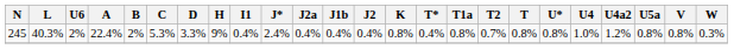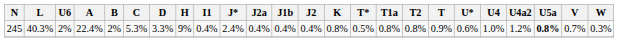 <table class="wikitable sortable" style="text-align:center; font-size: 100%;">
 <tr>
 <th>N</th>
 <th>L</th>
 <th>U6</th>
 <th>A</th>
 <th>B</th>
 <th>C</th>
 <th>D</th>
 <th>H</th>
 <th>I1</th>
 <th>J*</th>
 <th>J2a</th>
 <th>J1b</th>
 <th>J2</th>
 <th>K</th>
 <th>T*</th>
 <th>T1a</th>
 <th>T2</th>
 <th>T</th>
 <th>U*</th>
 <th>U4</th>
 <th>U4a2</th>
 <th>U5a</th>
 <th>V</th>
 <th>W</th>
 </tr>
 <tr>
 <td>245</td>
 <td>40.3%</td>
 <td>2%</td>
 <td>22.4%</td>
 <td>2%</td>
 <td>5.3%</td>
 <td>3.3%</td>
 <td>9%</td>
 <td>0.4%</td>
 <td>2.4%</td>
 <td>0.4%</td>
 <td>0.4%</td>
 <td>0.4%</td>
 <td>0.8%</td>
-<td>0.4%</td>
-<td>0.8%</td>
-<td>0.7%</td>
+<td>0.5%</td>
 <td>0.8%</td>
 <td>0.8%</td>
+<td>0.9%</td>
+<td>0.6%</td>
 <td>1.0%</td>
 <td>1.2%</td>
-<td>0.8%</td>
-<td>0.8%</td>
+<td><strong>0.8%</strong></td>
+<td>0.7%</td>
 <td>0.3%</td>
 </tr>
 <tr>
 </tr>
 </table>
